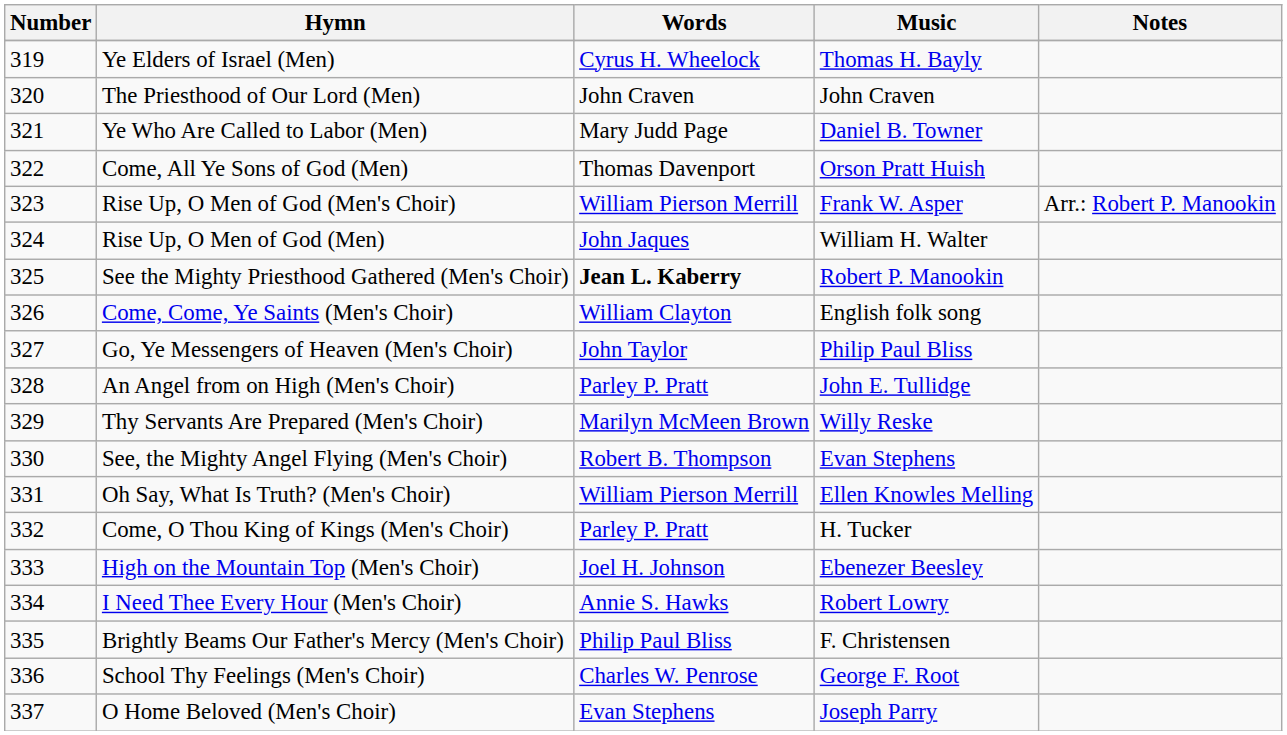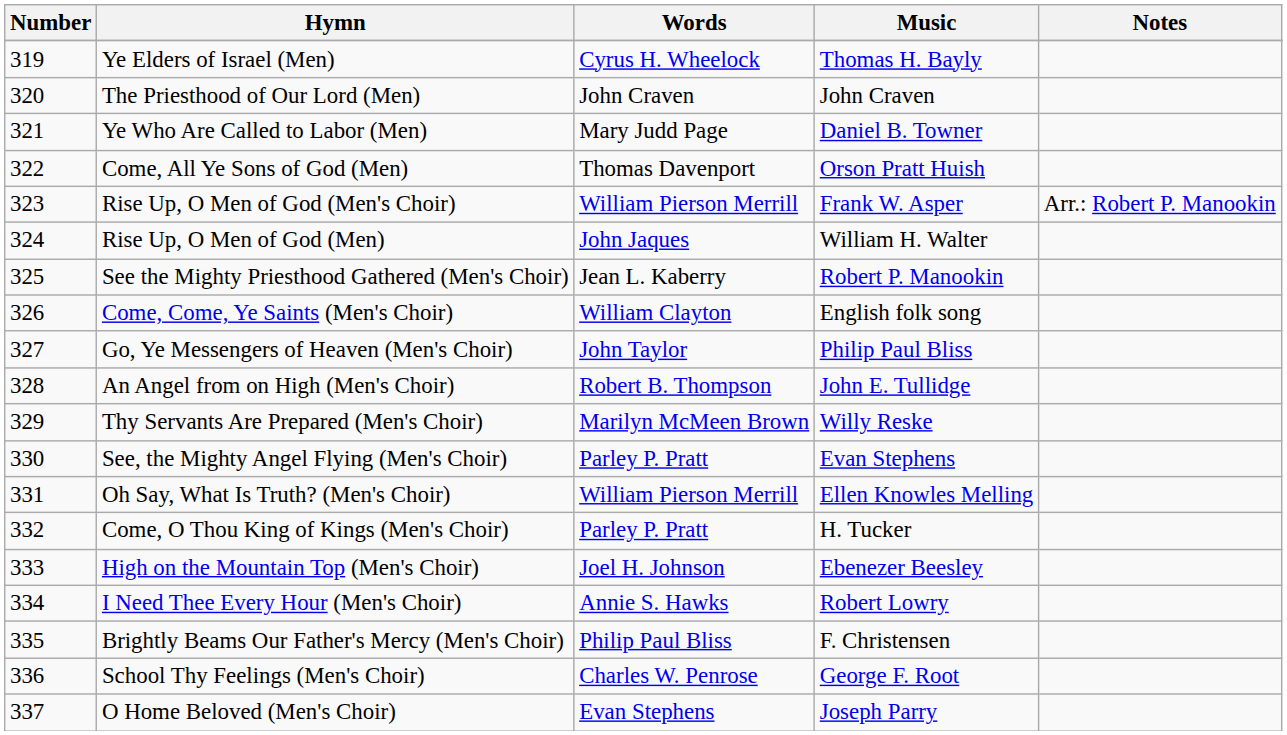 <table class="wikitable mw-collapsible mw-collapsed">
 <tr>
 <th>Number</th>
 <th>Hymn</th>
 <th>Words</th>
 <th>Music</th>
 <th>Notes</th>
 </tr>
 <tr>
 </tr>
 <tr>
 <td>319</td>
 <td>Ye Elders of Israel (Men)</td>
 <td><a href='#'>Cyrus H. Wheelock</a></td>
 <td><a href='#'>Thomas H. Bayly</a></td>
 <td></td>
 </tr>
 <tr>
 <td>320</td>
 <td>The Priesthood of Our Lord (Men)</td>
 <td>John Craven</td>
 <td>John Craven</td>
 <td></td>
 </tr>
 <tr>
 <td>321</td>
 <td>Ye Who Are Called to Labor (Men)</td>
 <td>Mary Judd Page</td>
 <td><a href='#'>Daniel B. Towner</a></td>
 <td></td>
 </tr>
 <tr>
 <td>322</td>
 <td>Come, All Ye Sons of God (Men)</td>
 <td>Thomas Davenport</td>
 <td><a href='#'>Orson Pratt Huish</a></td>
 <td></td>
 </tr>
 <tr>
 <td>323</td>
 <td>Rise Up, O Men of God (Men's Choir)</td>
 <td><a href='#'>William Pierson Merrill</a></td>
 <td><a href='#'>Frank W. Asper</a></td>
 <td>Arr.: <a href='#'>Robert P. Manookin</a></td>
 </tr>
 <tr>
 <td>324</td>
 <td>Rise Up, O Men of God (Men)</td>
 <td><a href='#'>John Jaques</a></td>
 <td>William H. Walter</td>
 <td></td>
 </tr>
 <tr>
 <td>325</td>
 <td>See the Mighty Priesthood Gathered (Men's Choir)</td>
-<td><strong>Jean L. Kaberry</strong></td>
+<td>Jean L. Kaberry</td>
 <td><a href='#'>Robert P. Manookin</a></td>
 <td></td>
 </tr>
 <tr>
 <td>326</td>
 <td><a href='#'>Come, Come, Ye Saints</a> (Men's Choir)</td>
 <td><a href='#'>William Clayton</a></td>
 <td>English folk song</td>
 <td></td>
 </tr>
 <tr>
 <td>327</td>
 <td>Go, Ye Messengers of Heaven (Men's Choir)</td>
 <td><a href='#'>John Taylor</a></td>
 <td><a href='#'>Philip Paul Bliss</a></td>
 <td></td>
 </tr>
 <tr>
 <td>328</td>
 <td>An Angel from on High (Men's Choir)</td>
-<td><a href='#'>Parley P. Pratt</a></td>
+<td><a href='#'>Robert B. Thompson</a></td>
 <td><a href='#'>John E. Tullidge</a></td>
 <td></td>
 </tr>
 <tr>
 <td>329</td>
 <td>Thy Servants Are Prepared (Men's Choir)</td>
 <td><a href='#'>Marilyn McMeen Brown</a></td>
 <td><a href='#'>Willy Reske</a></td>
 <td></td>
 </tr>
 <tr>
 <td>330</td>
 <td>See, the Mighty Angel Flying (Men's Choir)</td>
-<td><a href='#'>Robert B. Thompson</a></td>
+<td><a href='#'>Parley P. Pratt</a></td>
 <td><a href='#'>Evan Stephens</a></td>
 <td></td>
 </tr>
 <tr>
 <td>331</td>
 <td>Oh Say, What Is Truth? (Men's Choir)</td>
 <td><a href='#'>William Pierson Merrill</a></td>
 <td><a href='#'>Ellen Knowles Melling</a></td>
 <td></td>
 </tr>
 <tr>
 <td>332</td>
 <td>Come, O Thou King of Kings (Men's Choir)</td>
 <td><a href='#'>Parley P. Pratt</a></td>
 <td>H. Tucker</td>
 <td></td>
 </tr>
 <tr>
 <td>333</td>
 <td><a href='#'>High on the Mountain Top</a> (Men's Choir)</td>
 <td><a href='#'>Joel H. Johnson</a></td>
 <td><a href='#'>Ebenezer Beesley</a></td>
 <td></td>
 </tr>
 <tr>
 <td>334</td>
 <td><a href='#'>I Need Thee Every Hour</a> (Men's Choir)</td>
 <td><a href='#'>Annie S. Hawks</a></td>
 <td><a href='#'>Robert Lowry</a></td>
 <td></td>
 </tr>
 <tr>
 <td>335</td>
 <td>Brightly Beams Our Father's Mercy (Men's Choir)</td>
 <td><a href='#'>Philip Paul Bliss</a></td>
 <td>F. Christensen</td>
 <td></td>
 </tr>
 <tr>
 <td>336</td>
 <td>School Thy Feelings (Men's Choir)</td>
 <td><a href='#'>Charles W. Penrose</a></td>
 <td><a href='#'>George F. Root</a></td>
 <td></td>
 </tr>
 <tr>
 <td>337</td>
 <td>O Home Beloved (Men's Choir)</td>
 <td><a href='#'>Evan Stephens</a></td>
 <td><a href='#'>Joseph Parry</a></td>
 <td></td>
 </tr>
 </table>
